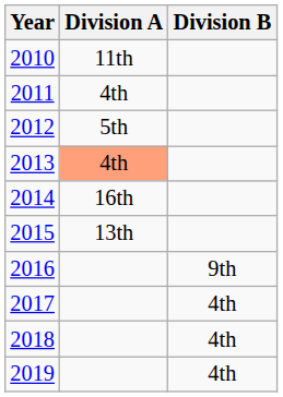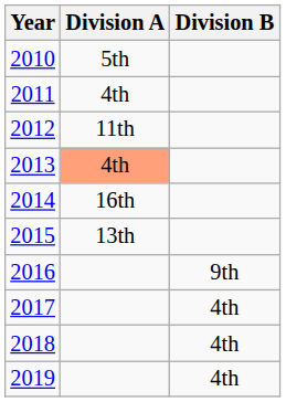 <table class="wikitable" style="text-align:center">
 <tr>
 <th>Year</th>
 <th>Division A</th>
 <th>Division B</th>
 </tr>
 <tr>
 <td><a href='#'>2010</a></td>
-<td>11th</td>
+<td>5th</td>
 <td></td>
 </tr>
 <tr>
 <td><a href='#'>2011</a></td>
 <td>4th</td>
 <td></td>
 </tr>
 <tr>
 <td><a href='#'>2012</a></td>
-<td>5th</td>
+<td>11th</td>
 <td></td>
 </tr>
 <tr>
 <td><a href='#'>2013</a></td>
 <td style="background: lightsalmon;">4th</td>
 <td></td>
 </tr>
 <tr>
 <td><a href='#'>2014</a></td>
 <td>16th</td>
 <td></td>
 </tr>
 <tr>
 <td><a href='#'>2015</a></td>
 <td>13th</td>
 <td></td>
 </tr>
 <tr>
 <td><a href='#'>2016</a></td>
 <td></td>
 <td>9th</td>
 </tr>
 <tr>
 <td><a href='#'>2017</a></td>
 <td></td>
 <td>4th</td>
 </tr>
 <tr>
 <td><a href='#'>2018</a></td>
 <td></td>
 <td>4th</td>
 </tr>
 <tr>
 <td><a href='#'>2019</a></td>
 <td></td>
 <td>4th</td>
 </tr>
 </table>
